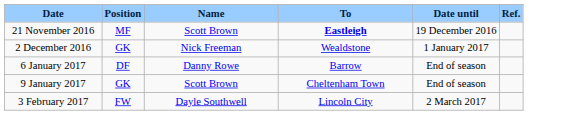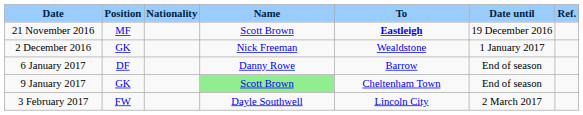 <table class="wikitable"  style="text-align:center; font-size:90%; ">
 <tr>
 <th style="background:#99CCFF; color:#001F44; width:125px;">Date</th>
 <th style="background:#99CCFF; color:#001F44; width:50px;">Position</th>
+<th style="background:#99CCFF; color:#001F44; width:50px;">Nationality</th>
 <th style="background:#99CCFF; color:#001F44; width:175px;">Name</th>
 <th style="background:#99CCFF; color:#001F44; width:175px;">To</th>
 <th style="background:#99CCFF; color:#001F44; width:110px;">Date until</th>
 <th style="background:#99CCFF; color:#001F44; width:25px;">Ref.</th>
 </tr>
 <tr>
 <td>21 November 2016</td>
 <td><a href='#'>MF</a></td>
+<td></td>
 <td><a href='#'>Scott Brown</a></td>
 <td><strong><a href='#'>Eastleigh</a></strong></td>
 <td>19 December 2016</td>
 <td></td>
 </tr>
 <tr>
 <td>2 December 2016</td>
 <td><a href='#'>GK</a></td>
+<td></td>
 <td><a href='#'>Nick Freeman</a></td>
 <td><a href='#'>Wealdstone</a></td>
 <td>1 January 2017</td>
 <td></td>
 </tr>
 <tr>
 <td>6 January 2017</td>
 <td><a href='#'>DF</a></td>
+<td></td>
 <td><a href='#'>Danny Rowe</a></td>
 <td><a href='#'>Barrow</a></td>
 <td>End of season</td>
 <td></td>
 </tr>
 <tr>
 <td>9 January 2017</td>
 <td><a href='#'>GK</a></td>
-<td><a href='#'>Scott Brown</a></td>
+<td></td>
+<td style="background: lightgreen;"><a href='#'>Scott Brown</a></td>
 <td><a href='#'>Cheltenham Town</a></td>
 <td>End of season</td>
 <td></td>
 </tr>
 <tr>
 <td>3 February 2017</td>
 <td><a href='#'>FW</a></td>
+<td></td>
 <td><a href='#'>Dayle Southwell</a></td>
 <td><a href='#'>Lincoln City</a></td>
 <td>2 March 2017</td>
 <td></td>
 </tr>
 </table>
